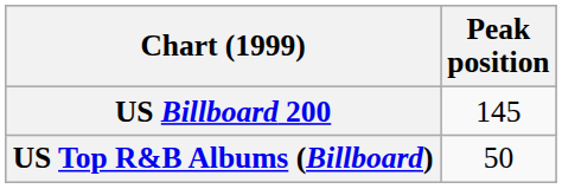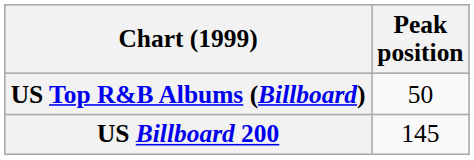 <table class="wikitable sortable plainrowheaders" style="text-align:center">
 <tr>
 <th scope="col">Chart (1999)</th>
 <th scope="col">Peak<br> position</th>
 </tr>
 <tr>
+<th scope="row">US <a href='#'>Top R&B Albums</a> (<em><a href='#'>Billboard</a></em>)</th>
+<td>50</td>
+</tr>
+<tr>
 <th scope="row">US <a href='#'><em>Billboard</em> 200</a></th>
 <td>145</td>
 </tr>
-<tr>
-<th scope="row">US <a href='#'>Top R&B Albums</a> (<em><a href='#'>Billboard</a></em>)</th>
-<td>50</td>
-</tr>
 </table>
